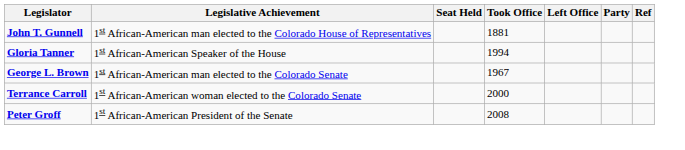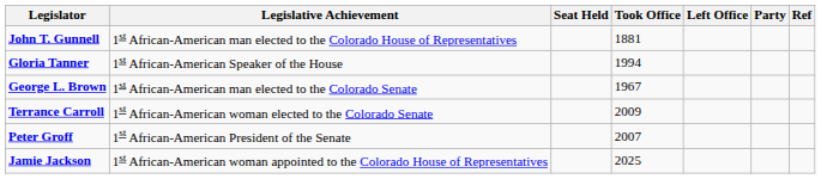 <table class="wikitable">
 <tr>
 <th><strong>Legislator</strong></th>
 <th><strong>Legislative Achievement</strong></th>
 <th>Seat Held</th>
 <th>Took Office</th>
 <th><strong>Left Office</strong></th>
 <th><strong>Party</strong></th>
 <th><strong>Ref</strong></th>
 </tr>
 <tr>
 <td><strong><a href='#'>John T. Gunnell</a></strong></td>
 <td>1<sup><u>st</u></sup> African-American man elected to the <a href='#'>Colorado House of Representatives</a></td>
 <td></td>
 <td>1881</td>
 <td></td>
 <td></td>
 <td></td>
 </tr>
 <tr>
 <td><strong><a href='#'>Gloria Tanner</a></strong></td>
 <td>1<sup><u>st</u></sup> African-American Speaker of the House</td>
 <td></td>
 <td>1994</td>
 <td></td>
 <td></td>
 <td></td>
 </tr>
 <tr>
 <td><strong><a href='#'>George L. Brown</a></strong></td>
 <td>1<sup><u>st</u></sup> African-American man elected to the <a href='#'>Colorado Senate</a></td>
 <td></td>
 <td>1967</td>
 <td></td>
 <td></td>
 <td></td>
 </tr>
 <tr>
 <td><strong><a href='#'>Terrance Carroll</a></strong></td>
 <td>1<sup><u>st</u></sup> African-American woman elected to the <a href='#'>Colorado Senate</a></td>
 <td></td>
-<td>2000</td>
+<td>2009</td>
 <td></td>
 <td></td>
 <td></td>
 </tr>
 <tr>
 <td><strong><a href='#'>Peter Groff</a></strong></td>
 <td>1<sup><u>st</u></sup> African-American President of the Senate</td>
 <td></td>
-<td>2008</td>
+<td>2007</td>
+<td></td>
+<td></td>
+<td></td>
+</tr>
+<tr>
+<td><a href='#'><strong>Jamie Jackson</strong></a></td>
+<td>1<sup><u>st</u></sup> African-American woman appointed to the <a href='#'>Colorado House of Representatives</a></td>
+<td></td>
+<td>2025</td>
 <td></td>
 <td></td>
 <td></td>
 </tr>
 </table>
